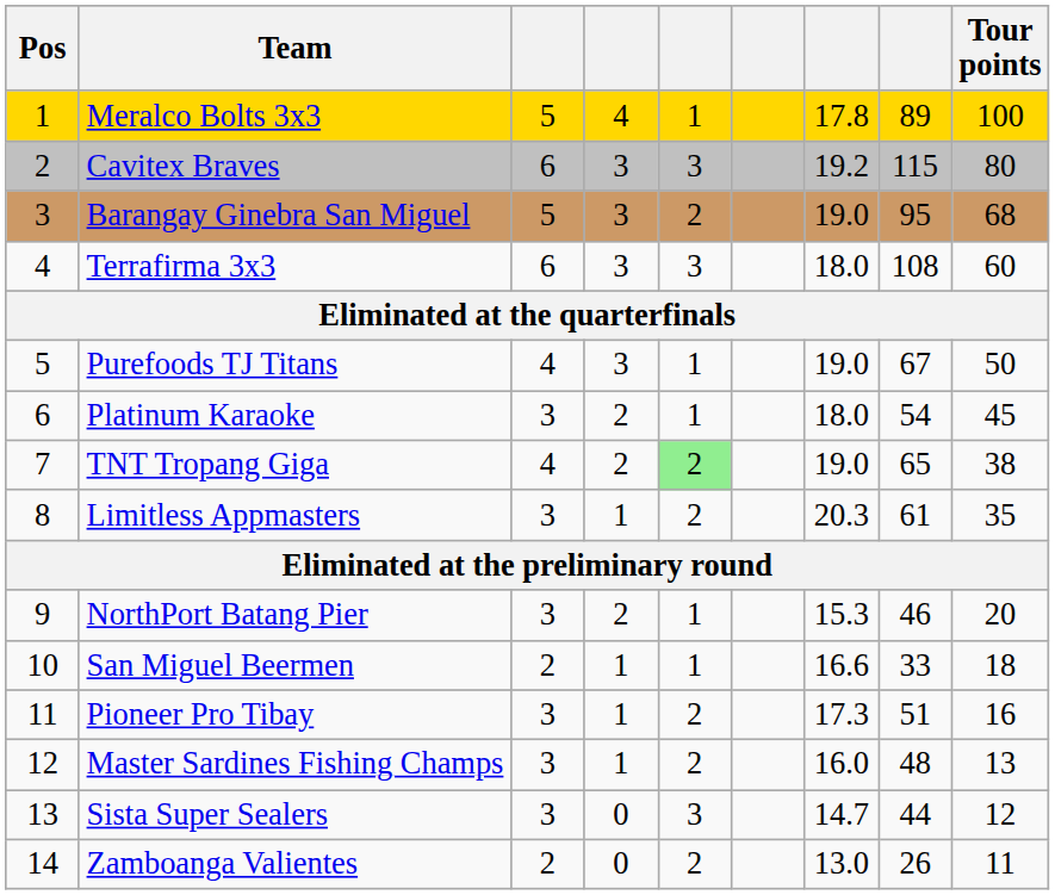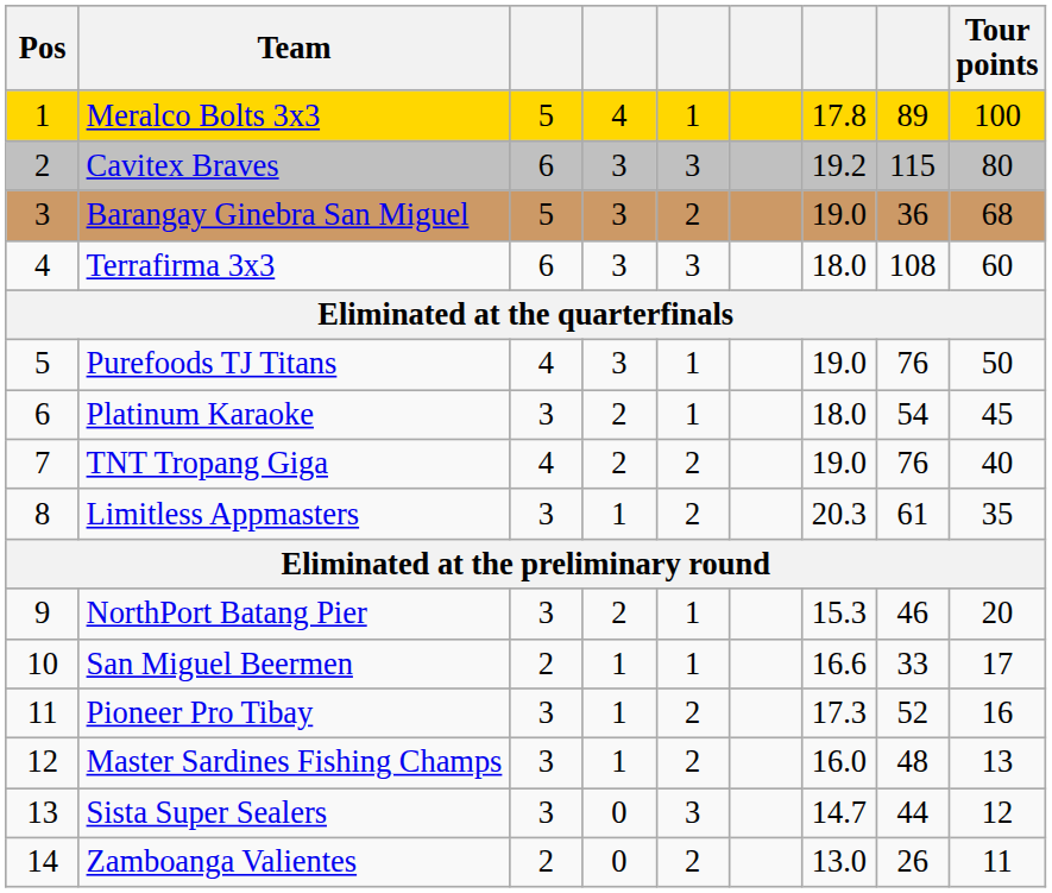 <table class="wikitable" style="text-align:center">
 <tr>
 <th width=30>Pos</th>
 <th width=180>Team</th>
 <th width=30></th>
 <th width=30></th>
 <th width=30></th>
 <th width=30></th>
 <th width=30></th>
 <th width=30></th>
 <th width=30>Tour points</th>
 </tr>
 <tr bgcolor=gold>
 <td>1</td>
 <td align=left><a href='#'>Meralco Bolts 3x3</a></td>
 <td>5</td>
 <td>4</td>
 <td>1</td>
 <td></td>
 <td>17.8</td>
 <td>89</td>
 <td>100</td>
 </tr>
 <tr bgcolor=silver>
 <td>2</td>
 <td align=left><a href='#'>Cavitex Braves</a></td>
 <td>6</td>
 <td>3</td>
 <td>3</td>
 <td></td>
 <td>19.2</td>
 <td>115</td>
 <td>80</td>
 </tr>
 <tr bgcolor=cc9966>
 <td>3</td>
 <td align=left><a href='#'>Barangay Ginebra San Miguel</a></td>
 <td>5</td>
 <td>3</td>
 <td>2</td>
 <td></td>
 <td>19.0</td>
-<td>95</td>
+<td>36</td>
 <td>68</td>
 </tr>
 <tr>
 <td>4</td>
 <td align=left><a href='#'>Terrafirma 3x3</a></td>
 <td>6</td>
 <td>3</td>
 <td>3</td>
 <td></td>
 <td>18.0</td>
 <td>108</td>
 <td>60</td>
 </tr>
 <tr>
 <th colspan=9>Eliminated at the quarterfinals</th>
 </tr>
 <tr>
 <td>5</td>
 <td align=left><a href='#'>Purefoods TJ Titans</a></td>
 <td>4</td>
 <td>3</td>
 <td>1</td>
 <td></td>
 <td>19.0</td>
-<td>67</td>
+<td>76</td>
 <td>50</td>
 </tr>
 <tr>
 <td>6</td>
 <td align=left><a href='#'>Platinum Karaoke</a></td>
 <td>3</td>
 <td>2</td>
 <td>1</td>
 <td></td>
 <td>18.0</td>
 <td>54</td>
 <td>45</td>
 </tr>
 <tr>
 <td>7</td>
 <td align=left><a href='#'>TNT Tropang Giga</a></td>
 <td>4</td>
 <td>2</td>
-<td style="background: lightgreen;">2</td>
+<td>2</td>
 <td></td>
 <td>19.0</td>
-<td>65</td>
-<td>38</td>
+<td>76</td>
+<td>40</td>
 </tr>
 <tr>
 <td>8</td>
 <td align=left><a href='#'>Limitless Appmasters</a></td>
 <td>3</td>
 <td>1</td>
 <td>2</td>
 <td></td>
 <td>20.3</td>
 <td>61</td>
 <td>35</td>
 </tr>
 <tr>
 <th colspan=9>Eliminated at the preliminary round</th>
 </tr>
 <tr>
 <td>9</td>
 <td align=left><a href='#'>NorthPort Batang Pier</a></td>
 <td>3</td>
 <td>2</td>
 <td>1</td>
 <td></td>
 <td>15.3</td>
 <td>46</td>
 <td>20</td>
 </tr>
 <tr>
 <td>10</td>
 <td align=left><a href='#'>San Miguel Beermen</a></td>
 <td>2</td>
 <td>1</td>
 <td>1</td>
 <td></td>
 <td>16.6</td>
 <td>33</td>
-<td>18</td>
+<td>17</td>
 </tr>
 <tr>
 <td>11</td>
 <td align=left><a href='#'>Pioneer Pro Tibay</a></td>
 <td>3</td>
 <td>1</td>
 <td>2</td>
 <td></td>
 <td>17.3</td>
-<td>51</td>
+<td>52</td>
 <td>16</td>
 </tr>
 <tr>
 <td>12</td>
 <td align=left nowrap><a href='#'>Master Sardines Fishing Champs</a></td>
 <td>3</td>
 <td>1</td>
 <td>2</td>
 <td></td>
 <td>16.0</td>
 <td>48</td>
 <td>13</td>
 </tr>
 <tr>
 <td>13</td>
 <td align=left><a href='#'>Sista Super Sealers</a></td>
 <td>3</td>
 <td>0</td>
 <td>3</td>
 <td></td>
 <td>14.7</td>
 <td>44</td>
 <td>12</td>
 </tr>
 <tr>
 <td>14</td>
 <td align=left><a href='#'>Zamboanga Valientes</a></td>
 <td>2</td>
 <td>0</td>
 <td>2</td>
 <td></td>
 <td>13.0</td>
 <td>26</td>
 <td>11</td>
 </tr>
 </table>
